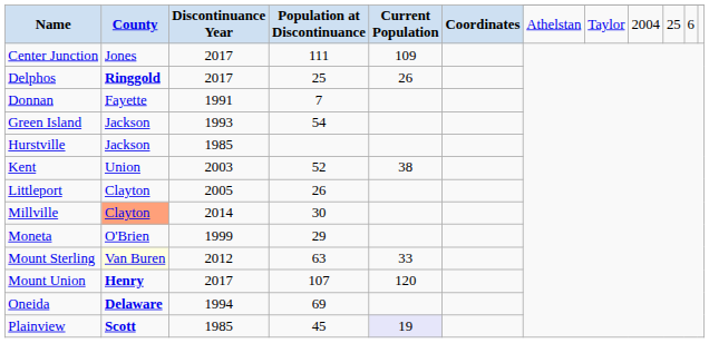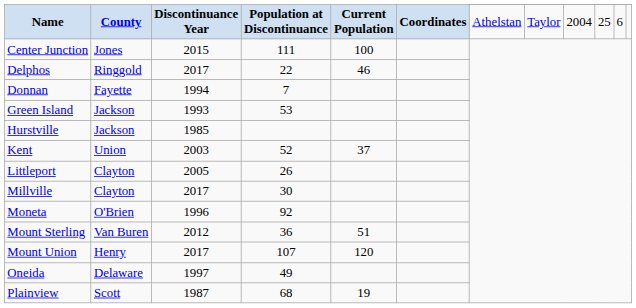 <table class="wikitable sortable">
 <tr>
 <th style="background-color:#CEE0F2;" rowspan=2>Name</th>
 <th style="background-color:#CEE0F2;" rowspan=2><a href='#'>County</a></th>
 <th style="background-color:#CEE0F2;" rowspan=2>Discontinuance<br>Year</th>
 <th numbers style="background-color:#CEE0F2;" rowspan=2>Population at<br> Discontinuance</th>
 <th numbers style="background-color:#CEE0F2;" rowspan=2>Current<br>Population</th>
 <th style="background-color:#CEE0F2;" rowspan=2>Coordinates</th>
 </tr>
 <tr>
 <td><a href='#'>Athelstan</a></td>
 <td><a href='#'>Taylor</a></td>
 <td align=center>2004</td>
 <td align=center>25</td>
 <td align=center>6</td>
 <td></td>
 </tr>
 <tr>
 <td><a href='#'>Center Junction</a></td>
 <td><a href='#'>Jones</a></td>
-<td align=center>2017</td>
+<td align=center>2015</td>
 <td align=center>111</td>
-<td align=center>109</td>
+<td align=center>100</td>
 <td></td>
 </tr>
 <tr>
 <td><a href='#'>Delphos</a></td>
-<td><strong><a href='#'>Ringgold</a></strong></td>
+<td><a href='#'>Ringgold</a></td>
 <td align=center>2017</td>
-<td align=center>25</td>
-<td align=center>26</td>
+<td align=center>22</td>
+<td align=center>46</td>
 <td></td>
 </tr>
 <tr>
 <td><a href='#'>Donnan</a></td>
 <td><a href='#'>Fayette</a></td>
-<td align=center>1991</td>
+<td align=center>1994</td>
 <td align=center>7</td>
 <td></td>
 <td></td>
 </tr>
 <tr>
 <td><a href='#'>Green Island</a></td>
 <td><a href='#'>Jackson</a></td>
 <td align=center>1993</td>
-<td align=center>54</td>
+<td align=center>53</td>
 <td></td>
 <td></td>
 </tr>
 <tr>
 <td><a href='#'>Hurstville</a></td>
 <td><a href='#'>Jackson</a></td>
 <td align=center>1985</td>
 <td></td>
 <td></td>
 <td></td>
 </tr>
 <tr>
 <td><a href='#'>Kent</a></td>
 <td><a href='#'>Union</a></td>
 <td align=center>2003</td>
 <td align=center>52</td>
-<td align=center>38</td>
+<td align=center>37</td>
 <td></td>
 </tr>
 <tr>
 <td><a href='#'>Littleport</a></td>
 <td><a href='#'>Clayton</a></td>
 <td align=center>2005</td>
 <td align=center>26</td>
 <td></td>
 <td></td>
 </tr>
 <tr>
 <td><a href='#'>Millville</a></td>
-<td style="background: lightsalmon;"><a href='#'>Clayton</a></td>
-<td align=center>2014</td>
+<td><a href='#'>Clayton</a></td>
+<td align=center>2017</td>
 <td align=center>30</td>
 <td></td>
 <td></td>
 </tr>
 <tr>
 <td><a href='#'>Moneta</a></td>
 <td><a href='#'>O'Brien</a></td>
-<td align=center>1999</td>
-<td align=center>29</td>
+<td align=center>1996</td>
+<td align=center>92</td>
 <td></td>
 <td></td>
 </tr>
 <tr>
 <td><a href='#'>Mount Sterling</a></td>
-<td style="background: lightyellow;"><a href='#'>Van Buren</a></td>
+<td><a href='#'>Van Buren</a></td>
 <td align=center>2012</td>
-<td align=center>63</td>
-<td align=center>33</td>
+<td align=center>36</td>
+<td align=center>51</td>
 <td></td>
 </tr>
 <tr>
 <td><a href='#'>Mount Union</a></td>
-<td><strong><a href='#'>Henry</a></strong></td>
+<td><a href='#'>Henry</a></td>
 <td align=center>2017</td>
 <td align=center>107</td>
 <td align=center>120</td>
 <td></td>
 </tr>
 <tr>
 <td><a href='#'>Oneida</a></td>
-<td><strong><a href='#'>Delaware</a></strong></td>
-<td align=center>1994</td>
-<td align=center>69</td>
+<td><a href='#'>Delaware</a></td>
+<td align=center>1997</td>
+<td align=center>49</td>
 <td></td>
 <td></td>
 </tr>
 <tr>
 <td><a href='#'>Plainview</a></td>
-<td><strong><a href='#'>Scott</a></strong></td>
-<td align=center>1985</td>
-<td align=center>45</td>
-<td align=center style="background: lavender;">19</td>
+<td><a href='#'>Scott</a></td>
+<td align=center>1987</td>
+<td align=center>68</td>
+<td align=center>19</td>
 <td></td>
 </tr>
 </table>
